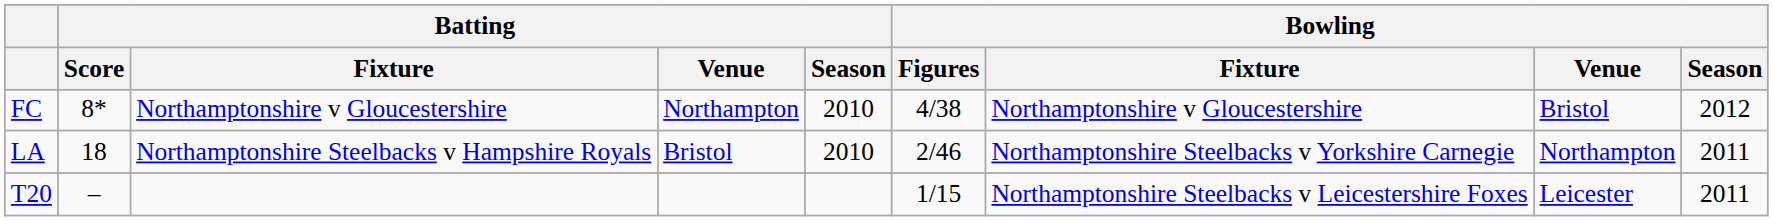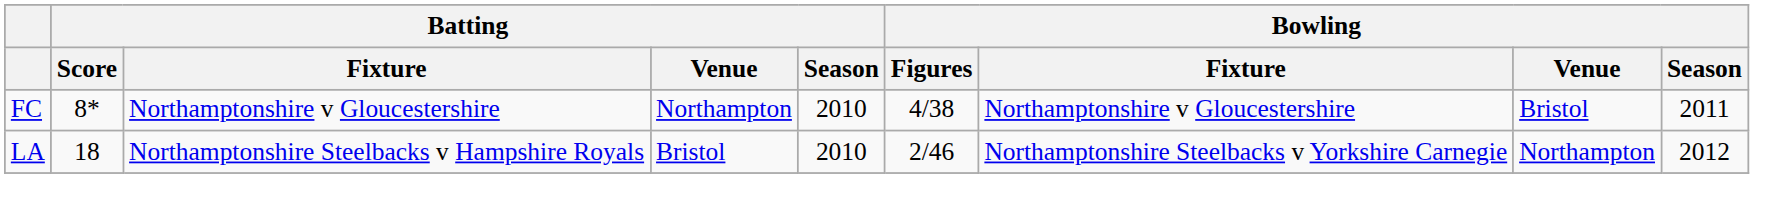 <table class=wikitable style="font-size:90%">
 <tr>
 <th rowspan="1"></th>
 <th colspan="4" rowspan="1">Batting</th>
 <th colspan="4" rowspan="1">Bowling</th>
 </tr>
 <tr>
 <th></th>
 <th>Score</th>
 <th>Fixture</th>
 <th>Venue</th>
 <th>Season</th>
 <th>Figures</th>
 <th>Fixture</th>
 <th>Venue</th>
 <th>Season</th>
 </tr>
 <tr>
 <td><a href='#'>FC</a></td>
 <td align="center">8*</td>
 <td><a href='#'>Northamptonshire</a> v <a href='#'>Gloucestershire</a></td>
 <td><a href='#'>Northampton</a></td>
 <td align="center">2010</td>
 <td align="center">4/38</td>
 <td><a href='#'>Northamptonshire</a> v <a href='#'>Gloucestershire</a></td>
 <td><a href='#'>Bristol</a></td>
-<td align="center">2012</td>
+<td align="center">2011</td>
 </tr>
 <tr>
 <td><a href='#'>LA</a></td>
 <td align="center">18</td>
 <td><a href='#'>Northamptonshire Steelbacks</a> v <a href='#'>Hampshire Royals</a></td>
 <td><a href='#'>Bristol</a></td>
 <td align="center">2010</td>
 <td align="center">2/46</td>
 <td><a href='#'>Northamptonshire Steelbacks</a> v <a href='#'>Yorkshire Carnegie</a></td>
 <td><a href='#'>Northampton</a></td>
-<td align="center">2011</td>
-</tr>
-<tr>
-<td><a href='#'>T20</a></td>
-<td align="center">–</td>
-<td></td>
-<td></td>
-<td align="center"></td>
-<td align="center">1/15</td>
-<td><a href='#'>Northamptonshire Steelbacks</a> v <a href='#'>Leicestershire Foxes</a></td>
-<td><a href='#'>Leicester</a></td>
-<td align="center">2011</td>
+<td align="center">2012</td>
 </tr>
 </table>
